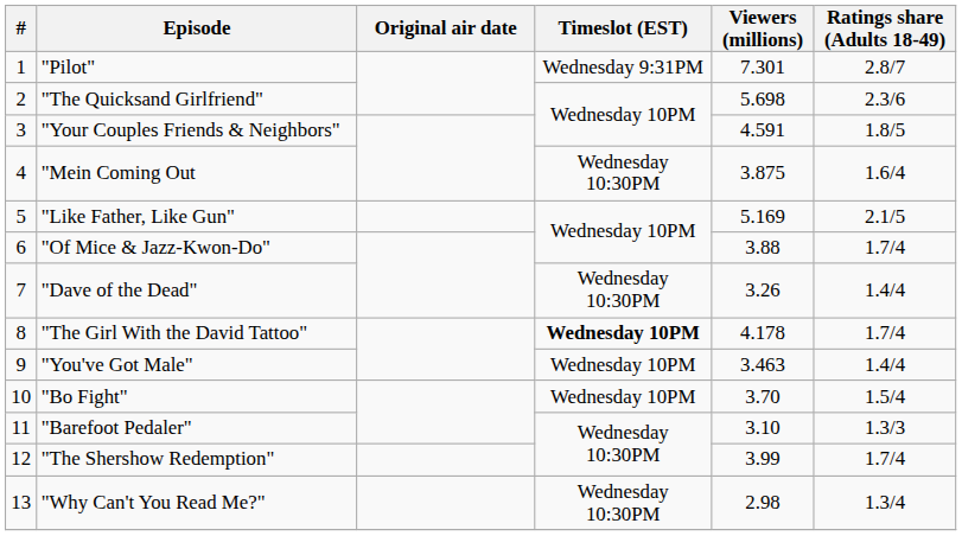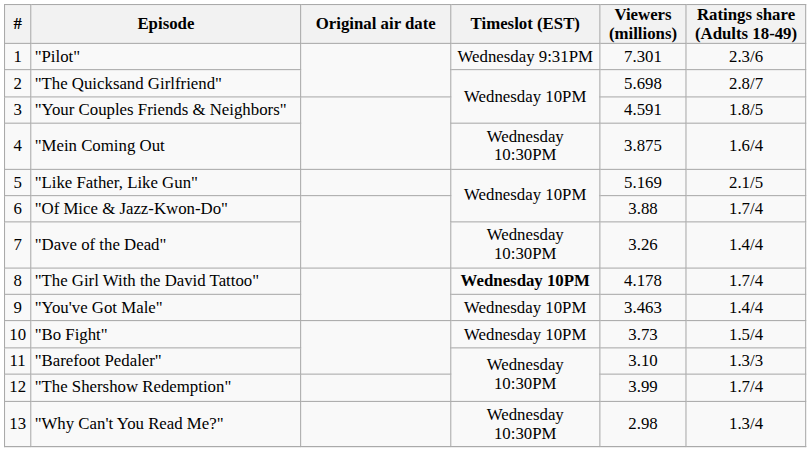 <table style="text-align:center;" class="wikitable sortable">
 <tr>
 <th style="padding: 0px 8px" class="unsortable">#</th>
 <th width="250px" class="unsortable">Episode</th>
 <th width="135px" class="unsortable">Original air date</th>
 <th width="135px" class="unsortable">Timeslot (EST)</th>
 <th style="padding: 0px 8px" class="unsortable">Viewers<br>(millions)</th>
 <th style="padding: 0px 8px" class="unsortable">Ratings share<br>(Adults 18-49)</th>
 </tr>
 <tr>
 <td>1</td>
 <td style="text-align:left">"Pilot"</td>
 <td rowspan="2"></td>
 <td>Wednesday 9:31PM</td>
 <td>7.301</td>
-<td>2.8/7</td>
+<td>2.3/6</td>
 </tr>
 <tr>
 <td>2</td>
 <td style="text-align:left">"The Quicksand Girlfriend"</td>
 <td rowspan="2">Wednesday 10PM</td>
 <td>5.698</td>
-<td>2.3/6</td>
+<td>2.8/7</td>
 </tr>
 <tr>
 <td>3</td>
 <td style="text-align:left">"Your Couples Friends & Neighbors"</td>
 <td rowspan="2"></td>
 <td>4.591</td>
 <td>1.8/5</td>
 </tr>
 <tr>
 <td>4</td>
 <td style="text-align:left">"Mein Coming Out</td>
 <td>Wednesday 10:30PM</td>
 <td>3.875</td>
 <td>1.6/4</td>
 </tr>
 <tr>
 <td>5</td>
 <td style="text-align:left">"Like Father, Like Gun"</td>
 <td></td>
 <td rowspan="2">Wednesday 10PM</td>
 <td>5.169</td>
 <td>2.1/5</td>
 </tr>
 <tr>
 <td>6</td>
 <td style="text-align:left">"Of Mice & Jazz-Kwon-Do"</td>
 <td rowspan="2"></td>
 <td>3.88</td>
 <td>1.7/4</td>
 </tr>
 <tr>
 <td>7</td>
 <td style="text-align:left">"Dave of the Dead"</td>
 <td>Wednesday 10:30PM</td>
 <td>3.26</td>
 <td>1.4/4</td>
 </tr>
 <tr>
 <td>8</td>
 <td style="text-align:left">"The Girl With the David Tattoo"</td>
 <td rowspan="2"></td>
 <td><strong>Wednesday 10PM</strong></td>
 <td>4.178</td>
 <td>1.7/4</td>
 </tr>
 <tr>
 <td>9</td>
 <td style="text-align:left">"You've Got Male"</td>
 <td>Wednesday 10PM</td>
 <td>3.463</td>
 <td>1.4/4</td>
 </tr>
 <tr>
 <td>10</td>
 <td style="text-align:left">"Bo Fight"</td>
 <td rowspan="2"></td>
 <td>Wednesday 10PM</td>
-<td>3.70</td>
+<td>3.73</td>
 <td>1.5/4</td>
 </tr>
 <tr>
 <td>11</td>
 <td style="text-align:left">"Barefoot Pedaler"</td>
 <td rowspan="2">Wednesday 10:30PM</td>
 <td>3.10</td>
 <td>1.3/3</td>
 </tr>
 <tr>
 <td>12</td>
 <td style="text-align:left">"The Shershow Redemption"</td>
 <td></td>
 <td>3.99</td>
 <td>1.7/4</td>
 </tr>
 <tr>
 <td>13</td>
 <td style="text-align:left">"Why Can't You Read Me?"</td>
 <td></td>
 <td>Wednesday 10:30PM</td>
 <td>2.98</td>
 <td>1.3/4</td>
 </tr>
 <tr>
 </tr>
 </table>
